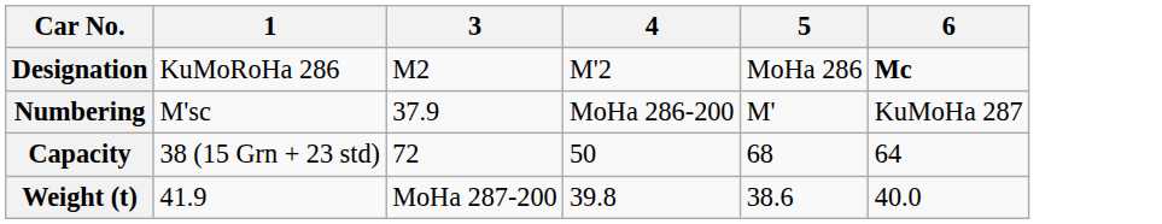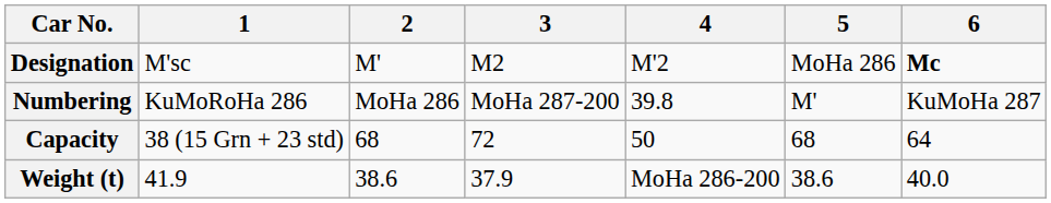 <table class="wikitable">
 <tr>
 <th>Car No.</th>
 <th>1</th>
+<th>2</th>
 <th>3</th>
 <th>4</th>
 <th>5</th>
 <th>6</th>
 </tr>
 <tr>
 <th>Designation</th>
-<td>KuMoRoHa 286</td>
+<td>M'sc</td>
+<td>M'</td>
 <td>M2</td>
 <td>M'2</td>
 <td>MoHa 286</td>
 <td><strong>Mc</strong></td>
 </tr>
 <tr>
 <th>Numbering</th>
-<td>M'sc</td>
-<td>37.9</td>
-<td>MoHa 286-200</td>
+<td>KuMoRoHa 286</td>
+<td>MoHa 286</td>
+<td>MoHa 287-200</td>
+<td>39.8</td>
 <td>M'</td>
 <td>KuMoHa 287</td>
 </tr>
 <tr>
 <th>Capacity</th>
 <td>38 (15 Grn + 23 std)</td>
+<td>68</td>
 <td>72</td>
 <td>50</td>
 <td>68</td>
 <td>64</td>
 </tr>
 <tr>
 <th>Weight (t)</th>
 <td>41.9</td>
-<td>MoHa 287-200</td>
-<td>39.8</td>
+<td>38.6</td>
+<td>37.9</td>
+<td>MoHa 286-200</td>
 <td>38.6</td>
 <td>40.0</td>
 </tr>
 </table>
